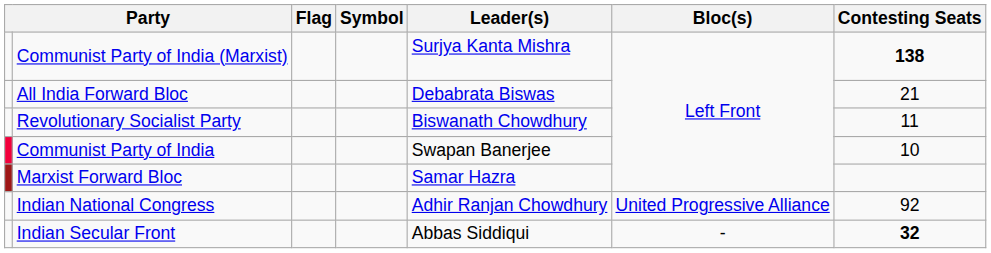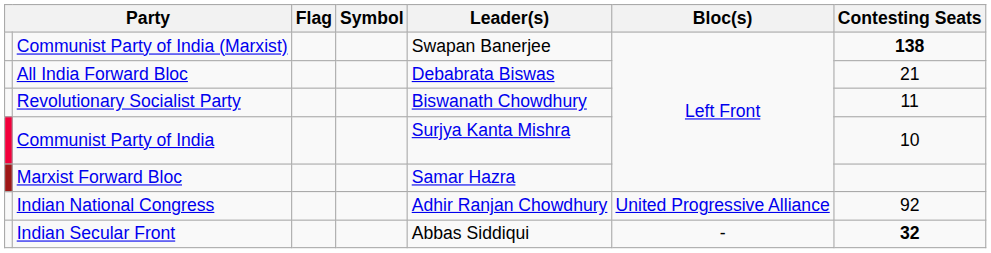 <table class="wikitable">
 <tr>
 <th colspan="2">Party</th>
 <th>Flag</th>
 <th>Symbol</th>
 <th>Leader(s)</th>
 <th>Bloc(s)</th>
 <th>Contesting Seats</th>
 </tr>
 <tr>
 <td></td>
 <td><a href='#'>Communist Party of India (Marxist)</a></td>
 <td></td>
 <td></td>
-<td><a href='#'>Surjya Kanta Mishra</a><br><br></td>
+<td>Swapan Banerjee</td>
 <td rowspan="5" style="text-align:center"><a href='#'>Left Front</a></td>
 <td style="text-align:center"><strong>138</strong></td>
 </tr>
 <tr>
 <td></td>
 <td><a href='#'>All India Forward Bloc</a></td>
 <td></td>
 <td></td>
 <td><a href='#'>Debabrata Biswas</a></td>
 <td style="text-align:center">21</td>
 </tr>
 <tr>
 <td></td>
 <td><a href='#'>Revolutionary Socialist Party</a></td>
 <td></td>
 <td></td>
 <td><a href='#'>Biswanath Chowdhury</a></td>
 <td style="text-align:center">11</td>
 </tr>
 <tr>
 <td bgcolor="#F2003C"></td>
 <td><a href='#'>Communist Party of India</a></td>
 <td></td>
 <td></td>
-<td>Swapan Banerjee</td>
+<td><a href='#'>Surjya Kanta Mishra</a><br><br></td>
 <td style="text-align:center">10</td>
 </tr>
 <tr>
 <td bgcolor="#9E1717"></td>
 <td><a href='#'>Marxist Forward Bloc</a></td>
 <td></td>
 <td></td>
 <td><a href='#'>Samar Hazra</a></td>
 <td></td>
 </tr>
 <tr>
 <td></td>
 <td><a href='#'>Indian National Congress</a></td>
 <td></td>
 <td></td>
 <td><a href='#'>Adhir Ranjan Chowdhury</a></td>
 <td style="text-align:center"><a href='#'>United Progressive Alliance</a></td>
 <td style="text-align:center">92</td>
 </tr>
 <tr>
 <td></td>
 <td><a href='#'>Indian Secular Front</a></td>
 <td></td>
 <td></td>
 <td>Abbas Siddiqui</td>
 <td style="text-align:center">-</td>
 <td style="text-align:center"><strong>32</strong></td>
 </tr>
 </table>
